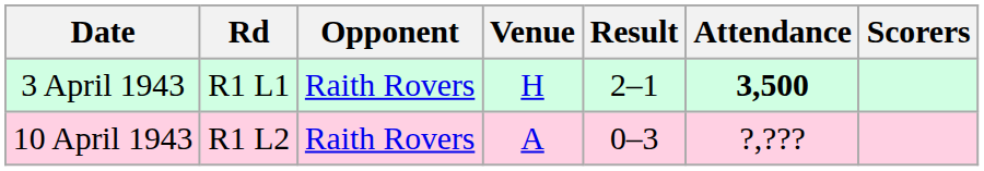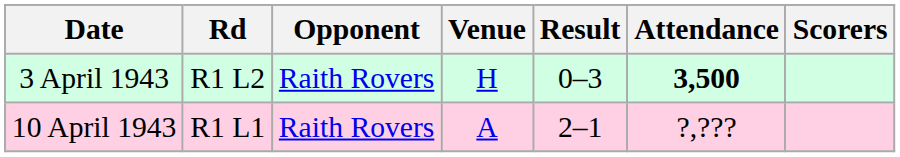 <table class="wikitable sortable" style="font-size:95%; text-align:center">
 <tr>
 <th>Date</th>
 <th>Rd</th>
 <th>Opponent</th>
 <th>Venue</th>
 <th>Result</th>
 <th>Attendance</th>
 <th>Scorers</th>
 </tr>
 <tr bgcolor = "#d0ffe3">
 <td>3 April 1943</td>
-<td>R1 L1</td>
+<td>R1 L2</td>
 <td><a href='#'>Raith Rovers</a></td>
 <td><a href='#'>H</a></td>
-<td>2–1</td>
+<td>0–3</td>
 <td><strong>3,500</strong></td>
 <td></td>
 </tr>
 <tr bgcolor = "#ffd0e3">
 <td>10 April 1943</td>
-<td>R1 L2</td>
+<td>R1 L1</td>
 <td><a href='#'>Raith Rovers</a></td>
 <td><a href='#'>A</a></td>
-<td>0–3</td>
+<td>2–1</td>
 <td>?,???</td>
 <td></td>
 </tr>
 </table>
